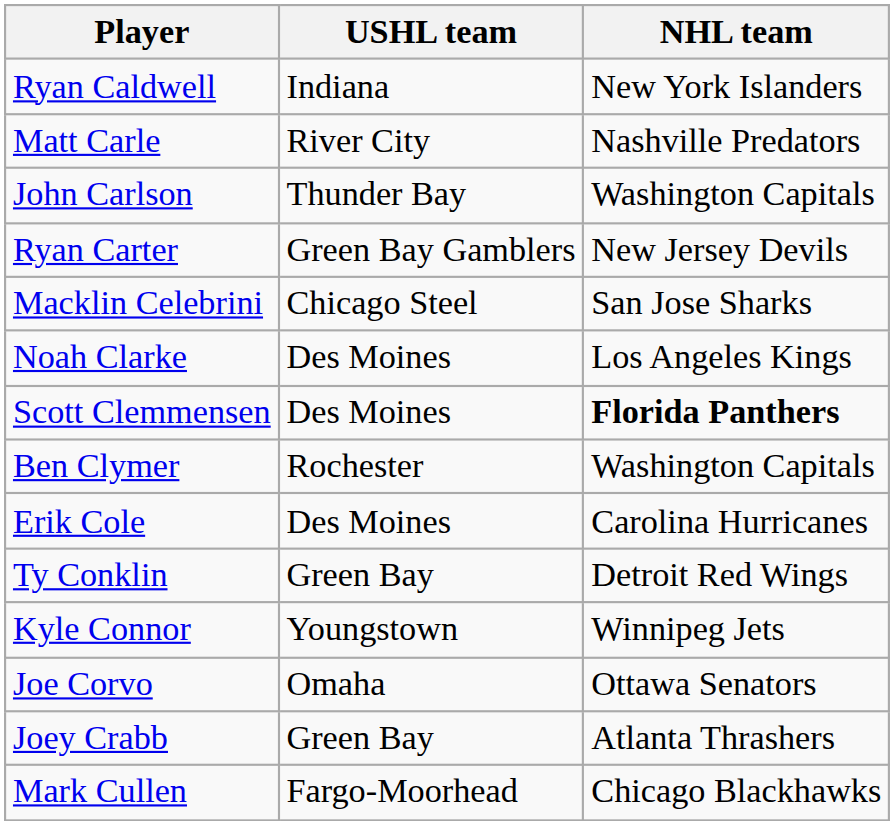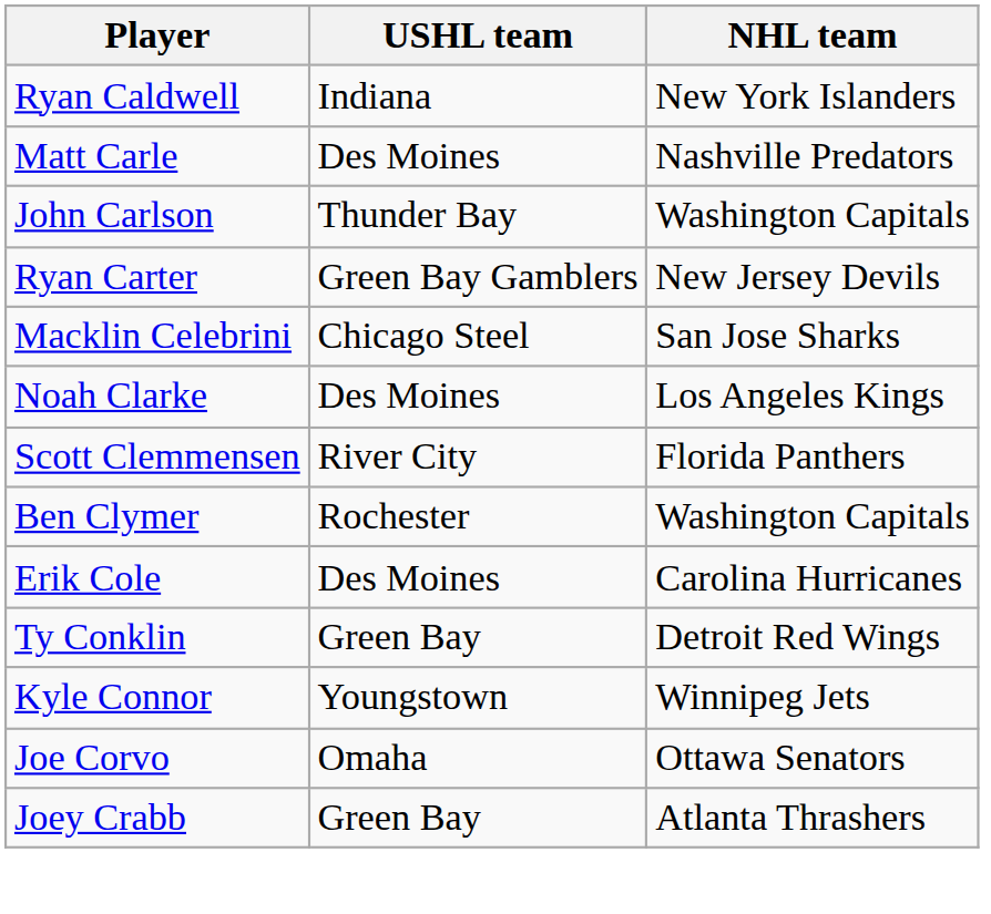 <table class="wikitable">
 <tr>
 <th>Player</th>
 <th>USHL team</th>
 <th>NHL team</th>
 </tr>
 <tr>
 <td><a href='#'>Ryan Caldwell</a></td>
 <td>Indiana</td>
 <td>New York Islanders</td>
 </tr>
 <tr>
 <td><a href='#'>Matt Carle</a></td>
-<td>River City</td>
+<td>Des Moines</td>
 <td>Nashville Predators</td>
 </tr>
 <tr>
 <td><a href='#'>John Carlson</a></td>
 <td>Thunder Bay</td>
 <td>Washington Capitals</td>
 </tr>
 <tr>
 <td><a href='#'>Ryan Carter</a></td>
 <td>Green Bay Gamblers</td>
 <td>New Jersey Devils</td>
 </tr>
 <tr>
 <td><a href='#'>Macklin Celebrini</a></td>
 <td>Chicago Steel</td>
 <td>San Jose Sharks</td>
 </tr>
 <tr>
 <td><a href='#'>Noah Clarke</a></td>
 <td>Des Moines</td>
 <td>Los Angeles Kings</td>
 </tr>
 <tr>
 <td><a href='#'>Scott Clemmensen</a></td>
-<td>Des Moines</td>
-<td><strong>Florida Panthers</strong></td>
+<td>River City</td>
+<td>Florida Panthers</td>
 </tr>
 <tr>
 <td><a href='#'>Ben Clymer</a></td>
 <td>Rochester</td>
 <td>Washington Capitals</td>
 </tr>
 <tr>
 <td><a href='#'>Erik Cole</a></td>
 <td>Des Moines</td>
 <td>Carolina Hurricanes</td>
 </tr>
 <tr>
 <td><a href='#'>Ty Conklin</a></td>
 <td>Green Bay</td>
 <td>Detroit Red Wings</td>
 </tr>
 <tr>
 <td><a href='#'>Kyle Connor</a></td>
 <td>Youngstown</td>
 <td>Winnipeg Jets</td>
 </tr>
 <tr>
 <td><a href='#'>Joe Corvo</a></td>
 <td>Omaha</td>
 <td>Ottawa Senators</td>
 </tr>
 <tr>
 <td><a href='#'>Joey Crabb</a></td>
 <td>Green Bay</td>
 <td>Atlanta Thrashers</td>
 </tr>
-<tr>
-<td><a href='#'>Mark Cullen</a></td>
-<td>Fargo-Moorhead</td>
-<td>Chicago Blackhawks</td>
-</tr>
 </table>
